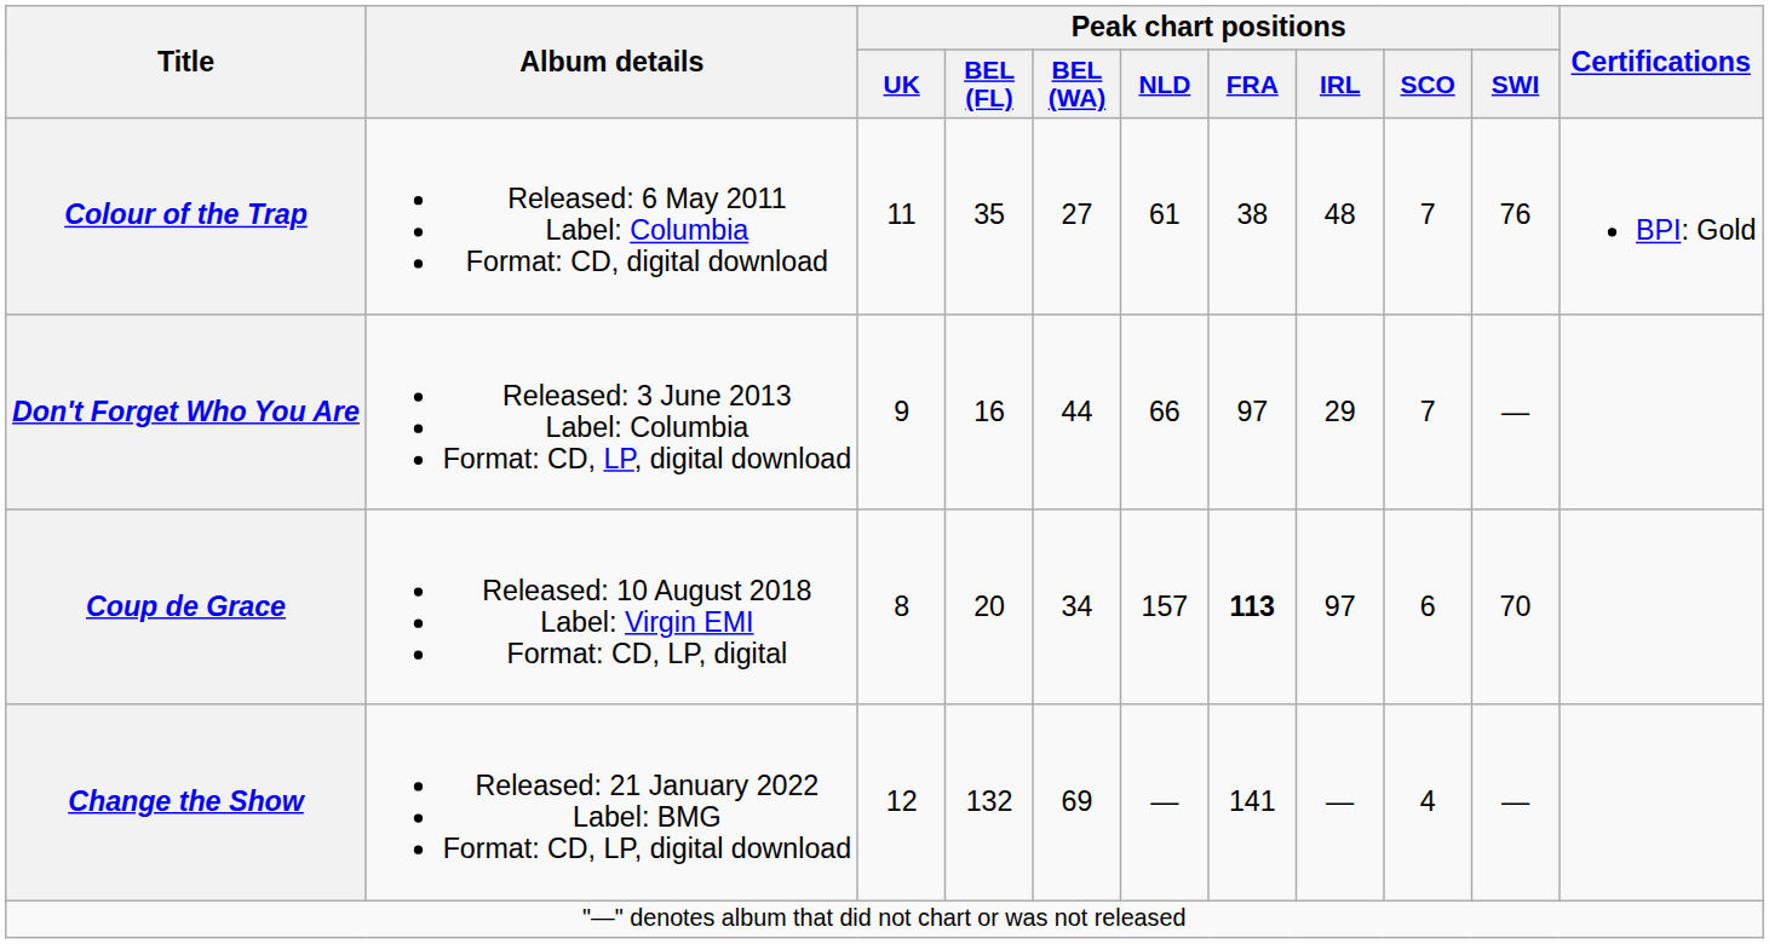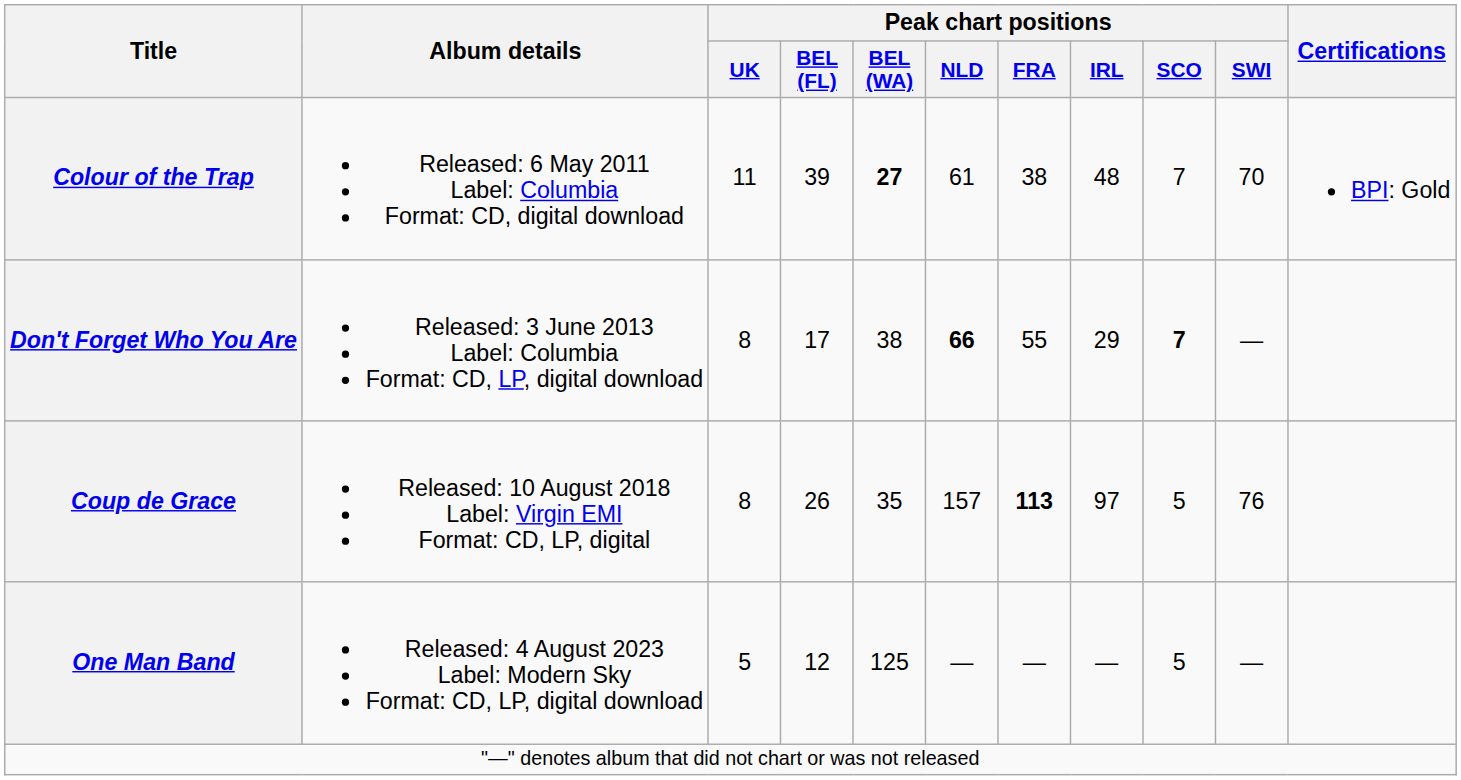 <table class="wikitable plainrowheaders" style="text-align:center;">
 <tr>
 <th scope="col" rowspan="2">Title</th>
 <th scope="col" rowspan="2">Album details</th>
 <th scope="col" colspan="8">Peak chart positions</th>
 <th scope="col" rowspan="2"><a href='#'>Certifications</a></th>
 </tr>
 <tr>
 <th scope="col" style="width:3em;font-size:90%;"><a href='#'>UK</a><br></th>
 <th scope="col" style="width:3em;font-size:90%;"><a href='#'>BEL (FL)</a><br></th>
 <th scope="col" style="width:3em;font-size:90%;"><a href='#'>BEL (WA)</a><br></th>
 <th scope="col" style="width:3em;font-size:90%;"><a href='#'>NLD</a><br></th>
 <th scope="col" style="width:3em;font-size:90%;"><a href='#'>FRA</a><br></th>
 <th scope="col" style="width:3em;font-size:90%;"><a href='#'>IRL</a><br></th>
 <th scope="col" style="width:3em;font-size:90%;"><a href='#'>SCO</a><br></th>
 <th scope="col" style="width:3em;font-size:90%;"><a href='#'>SWI</a><br></th>
 </tr>
 <tr>
 <th scope="row"><em><a href='#'>Colour of the Trap</a></em></th>
 <td><br><ul><li>Released: 6 May 2011</li><li>Label: <a href='#'>Columbia</a></li><li>Format: CD, digital download</li></ul></td>
 <td>11</td>
-<td>35</td>
-<td>27</td>
+<td>39</td>
+<td><strong>27</strong></td>
 <td>61</td>
 <td>38</td>
 <td>48</td>
 <td>7</td>
-<td>76</td>
+<td>70</td>
 <td><br><ul><li><a href='#'>BPI</a>: Gold</li></ul></td>
 </tr>
 <tr>
 <th scope="row"><em><a href='#'>Don't Forget Who You Are</a></em></th>
 <td><br><ul><li>Released: 3 June 2013</li><li>Label: Columbia</li><li>Format: CD, <a href='#'>LP</a>, digital download</li></ul></td>
-<td>9</td>
-<td>16</td>
-<td>44</td>
-<td>66</td>
-<td>97</td>
+<td>8</td>
+<td>17</td>
+<td>38</td>
+<td><strong>66</strong></td>
+<td>55</td>
 <td>29</td>
-<td>7</td>
+<td><strong>7</strong></td>
 <td>—</td>
 <td></td>
 </tr>
 <tr>
 <th scope="row"><em><a href='#'>Coup de Grace</a></em></th>
 <td><br><ul><li>Released: 10 August 2018</li><li>Label: <a href='#'>Virgin EMI</a></li><li>Format: CD, LP, digital</li></ul></td>
 <td>8</td>
-<td>20</td>
-<td>34</td>
+<td>26</td>
+<td>35</td>
 <td>157</td>
 <td><strong>113</strong></td>
 <td>97</td>
-<td>6</td>
-<td>70</td>
+<td>5</td>
+<td>76</td>
 <td></td>
 </tr>
 <tr>
-<th scope="row"><em><a href='#'>Change the Show</a></em></th>
-<td><br><ul><li>Released: 21 January 2022</li><li>Label: BMG</li><li>Format: CD, LP, digital download</li></ul></td>
+<th scope="row"><em><a href='#'>One Man Band</a></em></th>
+<td><br><ul><li>Released: 4 August 2023</li><li>Label: Modern Sky</li><li>Format: CD, LP, digital download</li></ul></td>
+<td>5</td>
 <td>12</td>
-<td>132</td>
-<td>69</td>
+<td>125</td>
 <td>—</td>
-<td>141</td>
 <td>—</td>
-<td>4</td>
+<td>—</td>
+<td>5</td>
 <td>—</td>
 <td></td>
 </tr>
 <tr>
 <td colspan="11" style="text-align:center; font-size:85%;">"—" denotes album that did not chart or was not released</td>
 </tr>
 </table>
